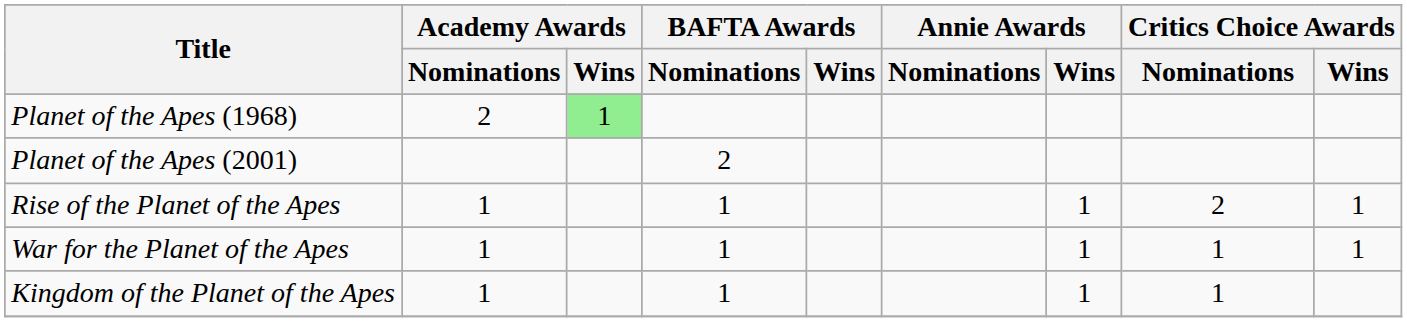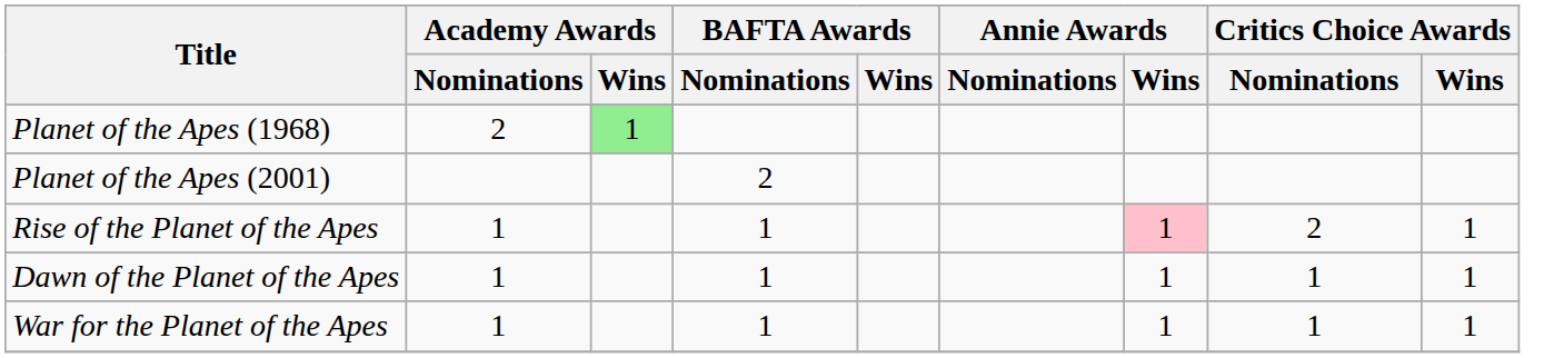 <table class="wikitable">
 <tr>
 <th rowspan="2">Title</th>
 <th colspan="2">Academy Awards</th>
 <th colspan="2">BAFTA Awards</th>
 <th colspan="2">Annie Awards</th>
 <th colspan="2">Critics Choice Awards</th>
 </tr>
 <tr>
 <th>Nominations</th>
 <th>Wins</th>
 <th>Nominations</th>
 <th>Wins</th>
 <th>Nominations</th>
 <th>Wins</th>
 <th>Nominations</th>
 <th>Wins</th>
 </tr>
 <tr>
 <td><em>Planet of the Apes</em> (1968)</td>
 <td align=center>2</td>
 <td align=center style="background: lightgreen;">1</td>
 <td></td>
 <td></td>
 <td></td>
 <td></td>
 <td></td>
 <td></td>
 </tr>
 <tr>
 <td><em>Planet of the Apes</em> (2001)</td>
 <td></td>
 <td></td>
 <td align=center>2</td>
 <td></td>
 <td></td>
 <td></td>
 <td></td>
 <td></td>
 </tr>
 <tr>
 <td><em>Rise of the Planet of the Apes</em></td>
 <td align=center>1</td>
 <td></td>
 <td align=center>1</td>
 <td></td>
 <td></td>
+<td align=center style="background: pink;">1</td>
+<td align=center>2</td>
 <td align=center>1</td>
-<td align=center>2</td>
+</tr>
+<tr>
+<td><em>Dawn of the Planet of the Apes</em></td>
+<td align=center>1</td>
+<td></td>
+<td align=center>1</td>
+<td></td>
+<td></td>
+<td align=center>1</td>
+<td align=center>1</td>
 <td align=center>1</td>
 </tr>
 <tr>
 <td><em>War for the Planet of the Apes</em></td>
 <td align=center>1</td>
 <td></td>
 <td align=center>1</td>
 <td></td>
 <td></td>
 <td align=center>1</td>
 <td align=center>1</td>
 <td align=center>1</td>
 </tr>
 <tr>
-<td><em>Kingdom of the Planet of the Apes</em></td>
-<td align=center>1</td>
-<td></td>
-<td align=center>1</td>
-<td></td>
-<td></td>
-<td align=center>1</td>
-<td align=center>1</td>
-<td></td>
-</tr>
-<tr>
 </tr>
 </table>
